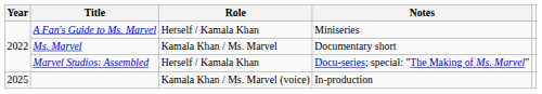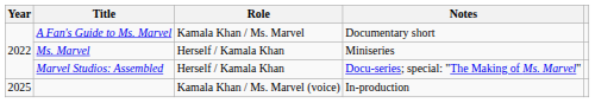 <table class="wikitable plainrowheaders">
 <tr>
 <th>Year</th>
 <th>Title</th>
 <th>Role</th>
 <th>Notes</th>
 <th scope="col" class="unsortable"></th>
 </tr>
 <tr>
 <td rowspan="3">2022</td>
 <td><em><a href='#'>A Fan's Guide to Ms. Marvel</a></em></td>
-<td>Herself / Kamala Khan</td>
-<td>Miniseries</td>
+<td>Kamala Khan / Ms. Marvel</td>
+<td>Documentary short</td>
 <td align="center"></td>
 </tr>
 <tr>
 <td><em><a href='#'>Ms. Marvel</a></em></td>
-<td>Kamala Khan / Ms. Marvel</td>
-<td>Documentary short</td>
+<td>Herself / Kamala Khan</td>
+<td>Miniseries</td>
 <td align="center"></td>
 </tr>
 <tr>
 <td><em><a href='#'>Marvel Studios: Assembled</a></em></td>
 <td>Herself / Kamala Khan</td>
 <td><a href='#'>Docu-series</a>; special: "<a href='#'>The Making of <em>Ms. Marvel</em></a>"</td>
 <td></td>
 </tr>
 <tr>
 <td>2025</td>
 <td></td>
 <td>Kamala Khan / Ms. Marvel (voice)</td>
 <td>In-production</td>
 <td></td>
 </tr>
 </table>
